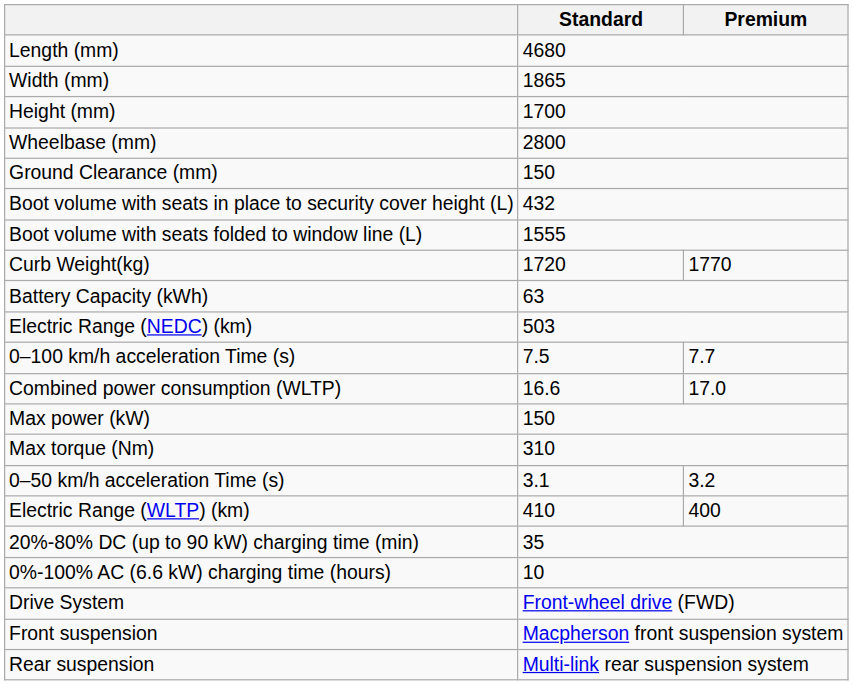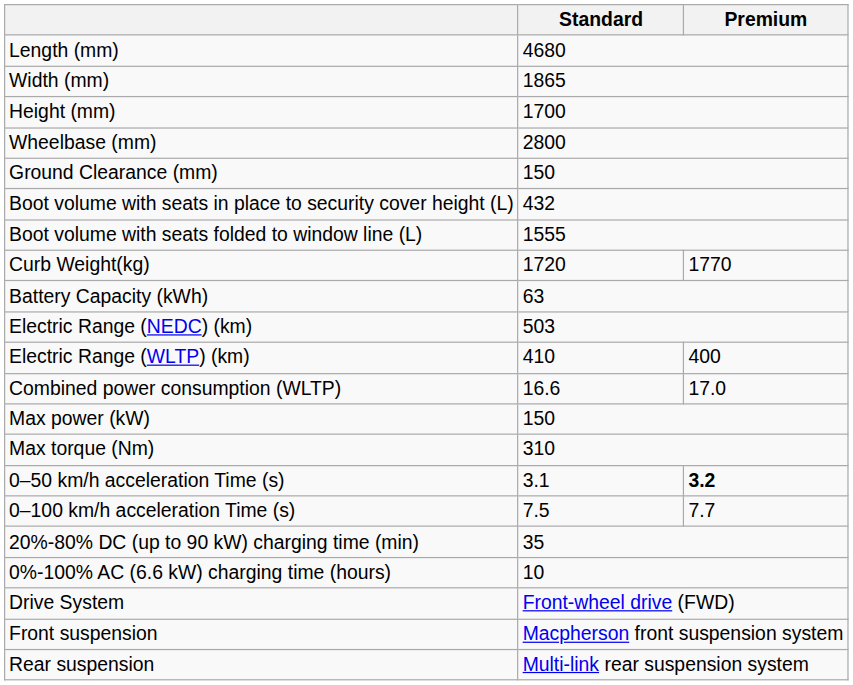 <table class="wikitable">
 <tr>
 <th></th>
 <th>Standard</th>
 <th>Premium</th>
 </tr>
 <tr>
 <td>Length (mm)</td>
 <td colspan="2">4680</td>
 </tr>
 <tr>
 <td>Width (mm)</td>
 <td colspan="2">1865</td>
 </tr>
 <tr>
 <td>Height (mm)</td>
 <td colspan="2">1700</td>
 </tr>
 <tr>
 <td>Wheelbase (mm)</td>
 <td colspan="2">2800</td>
 </tr>
 <tr>
 <td>Ground Clearance (mm)</td>
 <td colspan="2">150</td>
 </tr>
 <tr>
 <td>Boot volume with seats in place to security cover height (L)</td>
 <td colspan="2">432</td>
 </tr>
 <tr>
 <td>Boot volume with seats folded to window line (L)</td>
 <td colspan="2">1555</td>
 </tr>
 <tr>
 <td>Curb Weight(kg)</td>
 <td>1720</td>
 <td>1770</td>
 </tr>
 <tr>
 <td>Battery Capacity (kWh)</td>
 <td colspan="2">63</td>
 </tr>
 <tr>
 <td>Electric Range (<a href='#'>NEDC</a>) (km)</td>
 <td colspan="2">503</td>
 </tr>
 <tr>
-<td>0–100 km/h acceleration Time (s)</td>
-<td>7.5</td>
-<td>7.7</td>
+<td>Electric Range (<a href='#'>WLTP</a>) (km)</td>
+<td>410</td>
+<td>400</td>
 </tr>
 <tr>
 <td>Combined power consumption (WLTP)</td>
 <td>16.6</td>
 <td>17.0</td>
 </tr>
 <tr>
 <td>Max power (kW)</td>
 <td colspan="2">150</td>
 </tr>
 <tr>
 <td>Max torque (Nm)</td>
 <td colspan="2">310</td>
 </tr>
 <tr>
 <td>0–50 km/h acceleration Time (s)</td>
 <td>3.1</td>
-<td>3.2</td>
+<td><strong>3.2</strong></td>
 </tr>
 <tr>
-<td>Electric Range (<a href='#'>WLTP</a>) (km)</td>
-<td>410</td>
-<td>400</td>
+<td>0–100 km/h acceleration Time (s)</td>
+<td>7.5</td>
+<td>7.7</td>
 </tr>
 <tr>
 <td>20%-80% DC (up to 90 kW) charging time (min)</td>
 <td colspan="2">35</td>
 </tr>
 <tr>
 <td>0%-100% AC (6.6 kW) charging time (hours)</td>
 <td colspan="2">10</td>
 </tr>
 <tr>
 <td>Drive System</td>
 <td colspan="2"><a href='#'>Front-wheel drive</a> (FWD)</td>
 </tr>
 <tr>
 <td>Front suspension</td>
 <td colspan="2"><a href='#'>Macpherson</a> front suspension system</td>
 </tr>
 <tr>
 <td>Rear suspension</td>
 <td colspan="2"><a href='#'>Multi-link</a> rear suspension system</td>
 </tr>
 </table>
